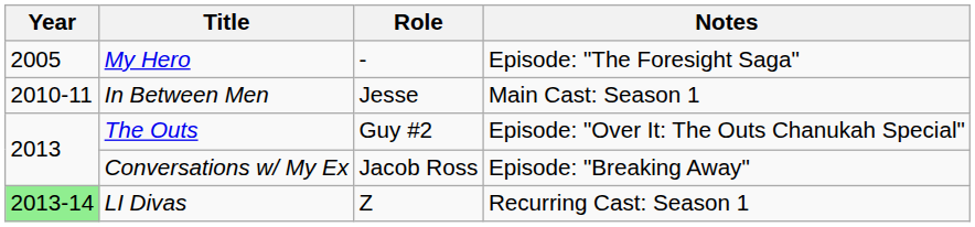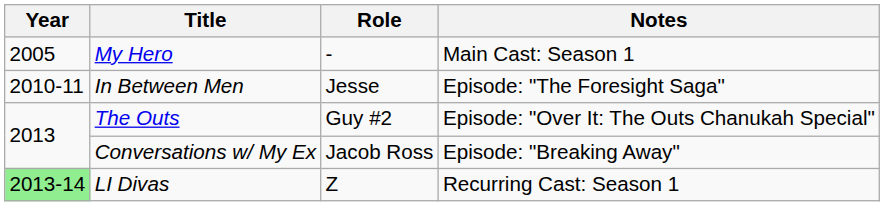 <table class="wikitable plainrowheaders sortable" style="margin-right: 0;">
 <tr>
 <th>Year</th>
 <th>Title</th>
 <th>Role</th>
 <th>Notes</th>
 </tr>
 <tr>
 <td>2005</td>
 <td><em><a href='#'>My Hero</a></em></td>
 <td>-</td>
-<td>Episode: "The Foresight Saga"</td>
+<td>Main Cast: Season 1</td>
 </tr>
 <tr>
 <td>2010-11</td>
 <td><em>In Between Men</em></td>
 <td>Jesse</td>
-<td>Main Cast: Season 1</td>
+<td>Episode: "The Foresight Saga"</td>
 </tr>
 <tr>
 <td rowspan=2>2013</td>
 <td><em><a href='#'>The Outs</a></em></td>
 <td>Guy #2</td>
 <td>Episode: "Over It: The Outs Chanukah Special"</td>
 </tr>
 <tr>
 <td><em>Conversations w/ My Ex</em></td>
 <td>Jacob Ross</td>
 <td>Episode: "Breaking Away"</td>
 </tr>
 <tr>
 <td style="background: lightgreen;">2013-14</td>
 <td><em>LI Divas</em></td>
 <td>Z</td>
 <td>Recurring Cast: Season 1</td>
 </tr>
 </table>
